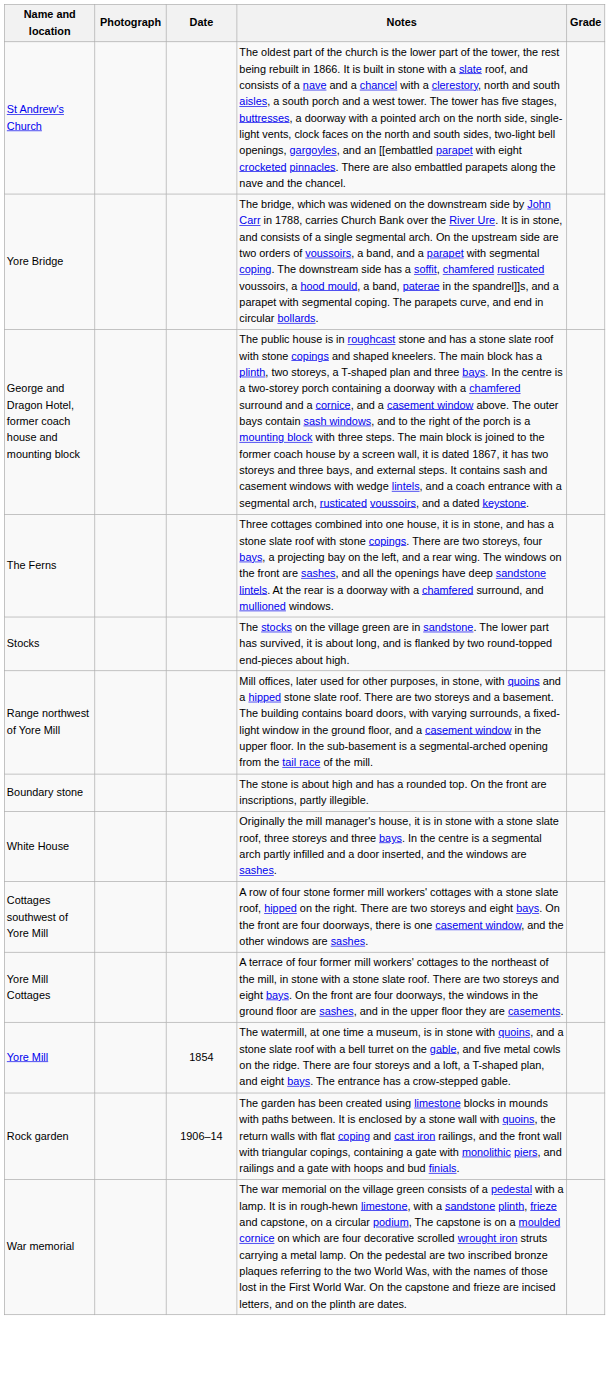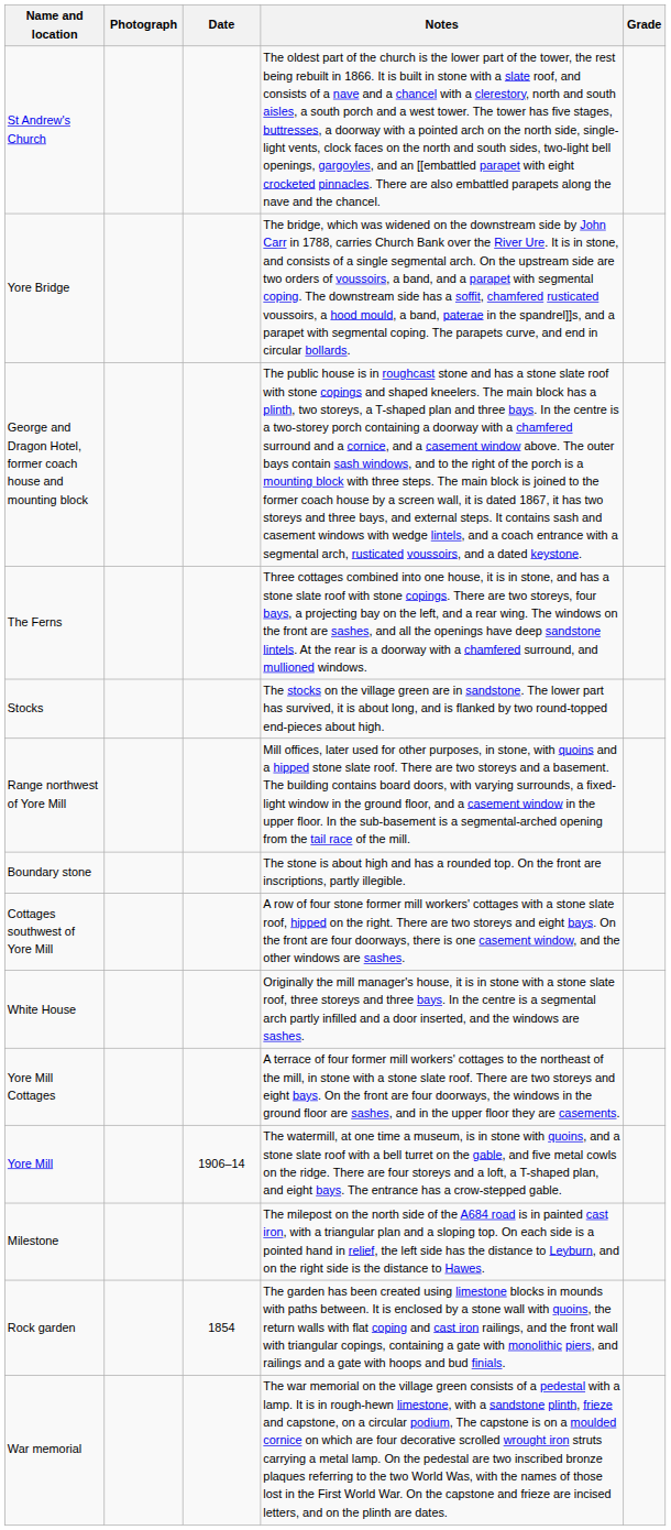 <table class="wikitable sortable plainrowheaders" style="width:100%; border:0px; text-align:left; line-height:150%">
 <tr>
 <th scope="col"  style="width:150px">Name and location</th>
 <th scope="col"  style="width:100px" class="unsortable">Photograph</th>
 <th scope="col"  style="width:120px">Date</th>
 <th scope="col"  style="width:650px" class="unsortable">Notes</th>
 <th scope="col"  style="width:50px">Grade</th>
 </tr>
 <tr>
 <td><a href='#'>St Andrew's Church</a><br><small></small></td>
 <td></td>
 <td align="center"></td>
 <td>The oldest part of the church is the lower part of the tower, the rest being rebuilt in 1866.  It is built in stone with a <a href='#'>slate</a> roof, and consists of a <a href='#'>nave</a> and a <a href='#'>chancel</a> with a <a href='#'>clerestory</a>, north and south <a href='#'>aisles</a>, a south porch and a west tower.  The tower has five stages, <a href='#'>buttresses</a>, a doorway with a pointed arch on the north side, single-light vents, clock faces on the north and south sides, two-light bell openings, <a href='#'>gargoyles</a>, and an [[embattled <a href='#'>parapet</a> with eight <a href='#'>crocketed</a> <a href='#'>pinnacles</a>.  There are also embattled parapets along the nave and the chancel.</td>
 <td align="center" ></td>
 </tr>
 <tr>
 <td>Yore Bridge<br><small></small></td>
 <td></td>
 <td align="center"></td>
 <td>The bridge, which was widened on the downstream side by <a href='#'>John Carr</a> in 1788, carries Church Bank over the <a href='#'>River Ure</a>.  It is in stone, and consists of a single segmental arch. On the upstream side are two orders of <a href='#'>voussoirs</a>, a band, and a <a href='#'>parapet</a> with segmental <a href='#'>coping</a>.  The downstream side has a <a href='#'>soffit</a>, <a href='#'>chamfered</a> <a href='#'>rusticated</a> voussoirs, a <a href='#'>hood mould</a>, a band, <a href='#'>paterae</a> in the spandrel]]s, and a parapet with segmental coping.  The parapets curve, and end in circular <a href='#'>bollards</a>.</td>
 <td align="center" ></td>
 </tr>
 <tr>
 <td>George and Dragon Hotel, former coach house and mounting block<br><small></small></td>
 <td></td>
 <td align="center"></td>
 <td>The public house is in <a href='#'>roughcast</a> stone and has a stone slate roof with stone <a href='#'>copings</a> and shaped kneelers.  The main block has a <a href='#'>plinth</a>, two storeys, a T-shaped plan and three <a href='#'>bays</a>.  In the centre is a two-storey porch containing a doorway with a <a href='#'>chamfered</a> surround and a <a href='#'>cornice</a>, and a <a href='#'>casement window</a> above.  The outer bays contain <a href='#'>sash windows</a>, and to the right of the porch is a <a href='#'>mounting block</a> with three steps.  The main block is joined to the former coach house by a screen wall, it is dated 1867, it has two storeys and three bays, and external steps.  It contains sash and casement windows with wedge <a href='#'>lintels</a>, and a coach entrance with a segmental arch, <a href='#'>rusticated</a> <a href='#'>voussoirs</a>, and a dated <a href='#'>keystone</a>.</td>
 <td align="center" ></td>
 </tr>
 <tr>
 <td>The Ferns<br><small></small></td>
 <td></td>
 <td align="center"></td>
 <td>Three cottages combined into one house, it is in stone, and has a stone slate roof with stone <a href='#'>copings</a>.  There are two storeys, four <a href='#'>bays</a>, a projecting bay on the left, and a rear wing.  The windows on the front are <a href='#'>sashes</a>, and all the openings have deep <a href='#'>sandstone</a> <a href='#'>lintels</a>.  At the rear is a doorway with a <a href='#'>chamfered</a> surround, and <a href='#'>mullioned</a> windows.</td>
 <td align="center" ></td>
 </tr>
 <tr>
 <td>Stocks<br><small></small></td>
 <td></td>
 <td align="center"></td>
 <td>The <a href='#'>stocks</a> on the village green are in <a href='#'>sandstone</a>.  The lower part has survived, it is about  long, and is flanked by two round-topped end-pieces about  high.</td>
 <td align="center" ></td>
 </tr>
 <tr>
 <td>Range northwest of Yore Mill<br><small></small></td>
 <td></td>
 <td align="center"></td>
 <td>Mill offices, later used for other purposes, in stone, with <a href='#'>quoins</a> and a <a href='#'>hipped</a> stone slate roof.  There are two storeys and a basement.  The building contains board doors, with varying surrounds, a fixed-light window in the ground floor, and a <a href='#'>casement window</a> in the upper floor.  In the sub-basement is a segmental-arched opening from the <a href='#'>tail race</a> of the mill.</td>
 <td align="center" ></td>
 </tr>
 <tr>
 <td>Boundary stone<br><small></small></td>
 <td></td>
 <td align="center"></td>
 <td>The stone is about  high and has a rounded top.  On the front are inscriptions, partly illegible.</td>
 <td align="center" ></td>
 </tr>
 <tr>
+<td>Cottages southwest of Yore Mill<br><small></small></td>
+<td></td>
+<td align="center"></td>
+<td>A row of four stone former mill workers' cottages with a stone slate roof, <a href='#'>hipped</a> on the right.  There are two storeys and eight <a href='#'>bays</a>.  On the front are four doorways, there is one <a href='#'>casement window</a>, and the other windows are <a href='#'>sashes</a>.</td>
+<td align="center" ></td>
+</tr>
+<tr>
 <td>White House<br><small></small></td>
 <td></td>
 <td align="center"></td>
 <td>Originally the mill manager's house, it is in stone with a stone slate roof, three storeys and three <a href='#'>bays</a>.  In the centre is a segmental arch partly infilled and a door inserted, and the windows are <a href='#'>sashes</a>.</td>
-<td align="center" ></td>
-</tr>
-<tr>
-<td>Cottages southwest of Yore Mill<br><small></small></td>
-<td></td>
-<td align="center"></td>
-<td>A row of four stone former mill workers' cottages with a stone slate roof, <a href='#'>hipped</a> on the right.  There are two storeys and eight <a href='#'>bays</a>.  On the front are four doorways, there is one <a href='#'>casement window</a>, and the other windows are <a href='#'>sashes</a>.</td>
 <td align="center" ></td>
 </tr>
 <tr>
 <td>Yore Mill Cottages<br><small></small></td>
 <td></td>
 <td align="center"></td>
 <td>A terrace of four former mill workers' cottages to the northeast of the mill, in stone with a stone slate roof.  There are two storeys and eight <a href='#'>bays</a>.  On the front are four doorways, the windows in the ground floor are <a href='#'>sashes</a>, and in the upper floor they are <a href='#'>casements</a>.</td>
 <td align="center" ></td>
 </tr>
 <tr>
 <td><a href='#'>Yore Mill</a><br><small></small></td>
 <td></td>
-<td align="center">1854</td>
+<td align="center">1906–14</td>
 <td>The watermill, at one time a museum, is in stone with <a href='#'>quoins</a>, and a stone slate roof with a bell turret on the <a href='#'>gable</a>, and five metal cowls on the ridge.  There are four storeys and a loft, a T-shaped plan, and eight <a href='#'>bays</a>.  The entrance has a crow-stepped gable.</td>
+<td align="center" ></td>
+</tr>
+<tr>
+<td>Milestone<br><small></small></td>
+<td></td>
+<td align="center"></td>
+<td>The milepost on the north side of the <a href='#'>A684 road</a> is in painted <a href='#'>cast iron</a>, with a triangular plan and a sloping top.  On each side is a pointed hand in <a href='#'>relief</a>, the left side has the distance to <a href='#'>Leyburn</a>, and on the right side is the distance to <a href='#'>Hawes</a>.</td>
 <td align="center" ></td>
 </tr>
 <tr>
 <td>Rock garden<br><small></small></td>
 <td></td>
-<td align="center">1906–14</td>
+<td align="center">1854</td>
 <td>The garden has been created using <a href='#'>limestone</a> blocks in mounds with paths between.  It is enclosed by a stone wall with <a href='#'>quoins</a>, the return walls with flat <a href='#'>coping</a> and <a href='#'>cast iron</a> railings, and the front wall with triangular copings, containing a gate with <a href='#'>monolithic</a> <a href='#'>piers</a>, and railings and a gate with hoops and bud <a href='#'>finials</a>.</td>
 <td align="center" ></td>
 </tr>
 <tr>
 <td>War memorial<br><small></small></td>
 <td></td>
 <td align="center"></td>
 <td>The war memorial on the village green consists of a <a href='#'>pedestal</a> with a lamp.  It is in rough-hewn <a href='#'>limestone</a>, with a <a href='#'>sandstone</a> <a href='#'>plinth</a>, <a href='#'>frieze</a> and capstone, on a circular <a href='#'>podium</a>,  The capstone is on a <a href='#'>moulded</a> <a href='#'>cornice</a> on which are four decorative scrolled <a href='#'>wrought iron</a> struts carrying a metal lamp.  On the pedestal are two inscribed bronze plaques referring to the two World Was, with the names of those lost in the First World War.  On the capstone and frieze are incised letters, and on the plinth are dates.</td>
 <td align="center" ></td>
 </tr>
 <tr>
 </tr>
 </table>
